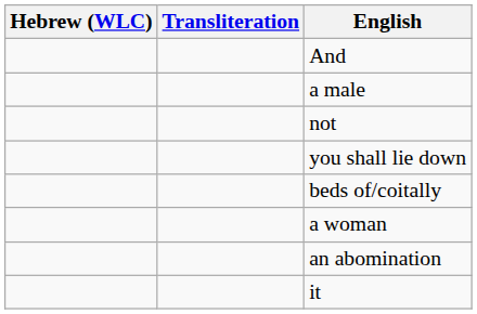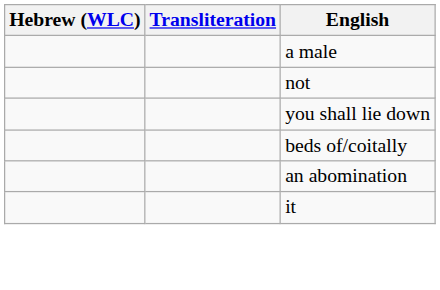 <table class="wikitable">
 <tr>
 <th>Hebrew (<a href='#'>WLC</a>)</th>
 <th><a href='#'>Transliteration</a></th>
 <th>English</th>
-</tr>
-<tr>
-<td align="right"></td>
-<td></td>
-<td>And </td>
 </tr>
 <tr>
 <td align="right"></td>
 <td></td>
 <td>a male</td>
 </tr>
 <tr>
 <td align="right"></td>
 <td></td>
 <td>not</td>
 </tr>
 <tr>
 <td align="right"></td>
 <td></td>
 <td>you shall lie down</td>
 </tr>
 <tr>
 <td align="right"></td>
 <td></td>
 <td>beds of/coitally</td>
 </tr>
 <tr>
 <td align="right"></td>
 <td></td>
-<td>a woman</td>
-</tr>
-<tr>
-<td align="right"></td>
-<td></td>
 <td>an abomination</td>
 </tr>
 <tr>
 <td align="right"></td>
 <td></td>
 <td>it</td>
 </tr>
 </table>
